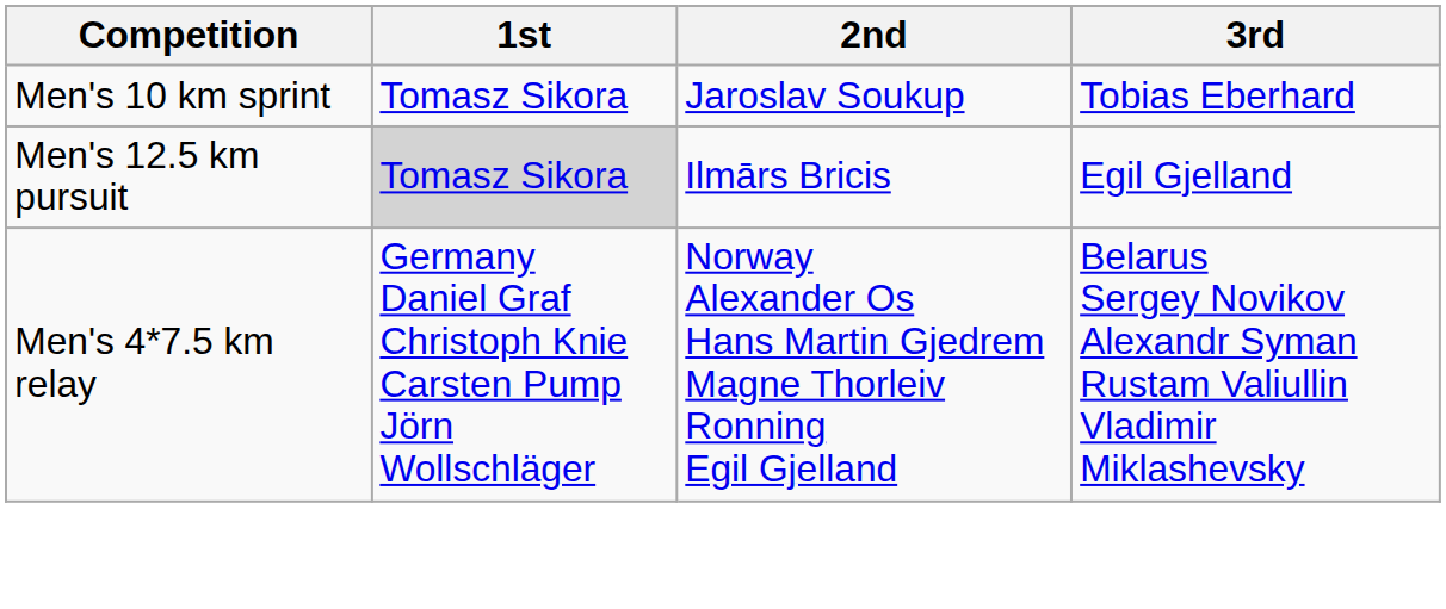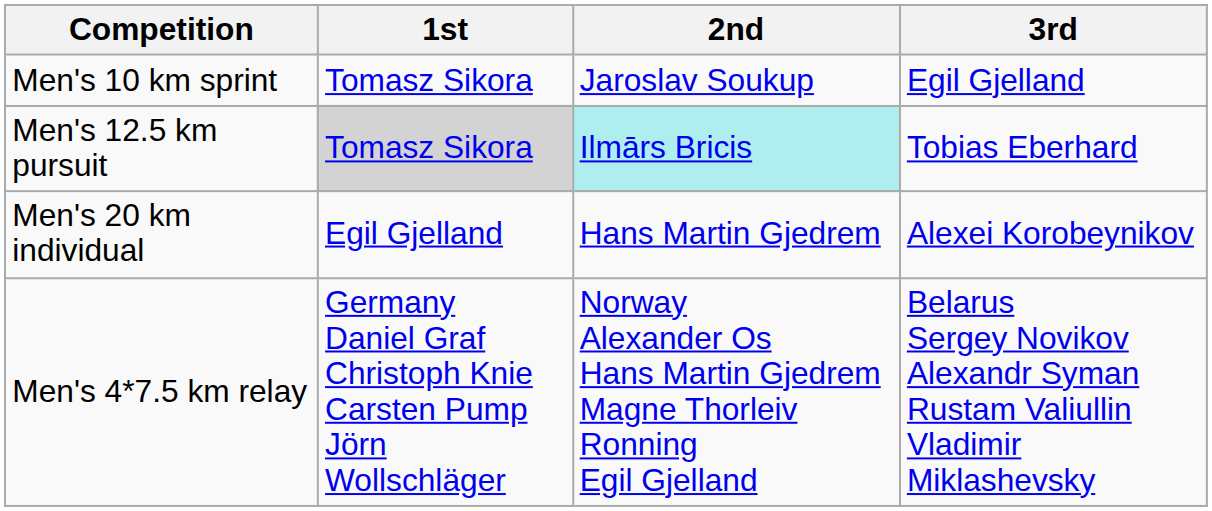 <table class="wikitable">
 <tr>
 <th>Competition</th>
 <th>1st</th>
 <th>2nd</th>
 <th>3rd</th>
 </tr>
 <tr>
 <td>Men's 10 km sprint</td>
 <td> <a href='#'>Tomasz Sikora</a></td>
 <td> <a href='#'>Jaroslav Soukup</a></td>
-<td> <a href='#'>Tobias Eberhard</a></td>
+<td> <a href='#'>Egil Gjelland</a></td>
 </tr>
 <tr>
 <td>Men's 12.5 km pursuit</td>
 <td style="background: lightgrey;"> <a href='#'>Tomasz Sikora</a></td>
-<td> <a href='#'>Ilmārs Bricis</a></td>
+<td style="background: paleturquoise;"> <a href='#'>Ilmārs Bricis</a></td>
+<td> <a href='#'>Tobias Eberhard</a></td>
+</tr>
+<tr>
+<td>Men's 20 km individual</td>
 <td> <a href='#'>Egil Gjelland</a></td>
+<td> <a href='#'>Hans Martin Gjedrem</a></td>
+<td> <a href='#'>Alexei Korobeynikov</a></td>
 </tr>
 <tr>
 <td>Men's 4*7.5 km relay</td>
 <td> <a href='#'>Germany</a><br><a href='#'>Daniel Graf</a><br><a href='#'>Christoph Knie</a><br><a href='#'>Carsten Pump</a><br><a href='#'>Jörn Wollschläger</a></td>
 <td> <a href='#'>Norway</a><br><a href='#'>Alexander Os</a><br><a href='#'>Hans Martin Gjedrem</a><br><a href='#'>Magne Thorleiv Ronning</a><br><a href='#'>Egil Gjelland</a></td>
 <td> <a href='#'>Belarus</a><br><a href='#'>Sergey Novikov</a><br><a href='#'>Alexandr Syman</a><br><a href='#'>Rustam Valiullin</a><br><a href='#'>Vladimir Miklashevsky</a></td>
 </tr>
 </table>
